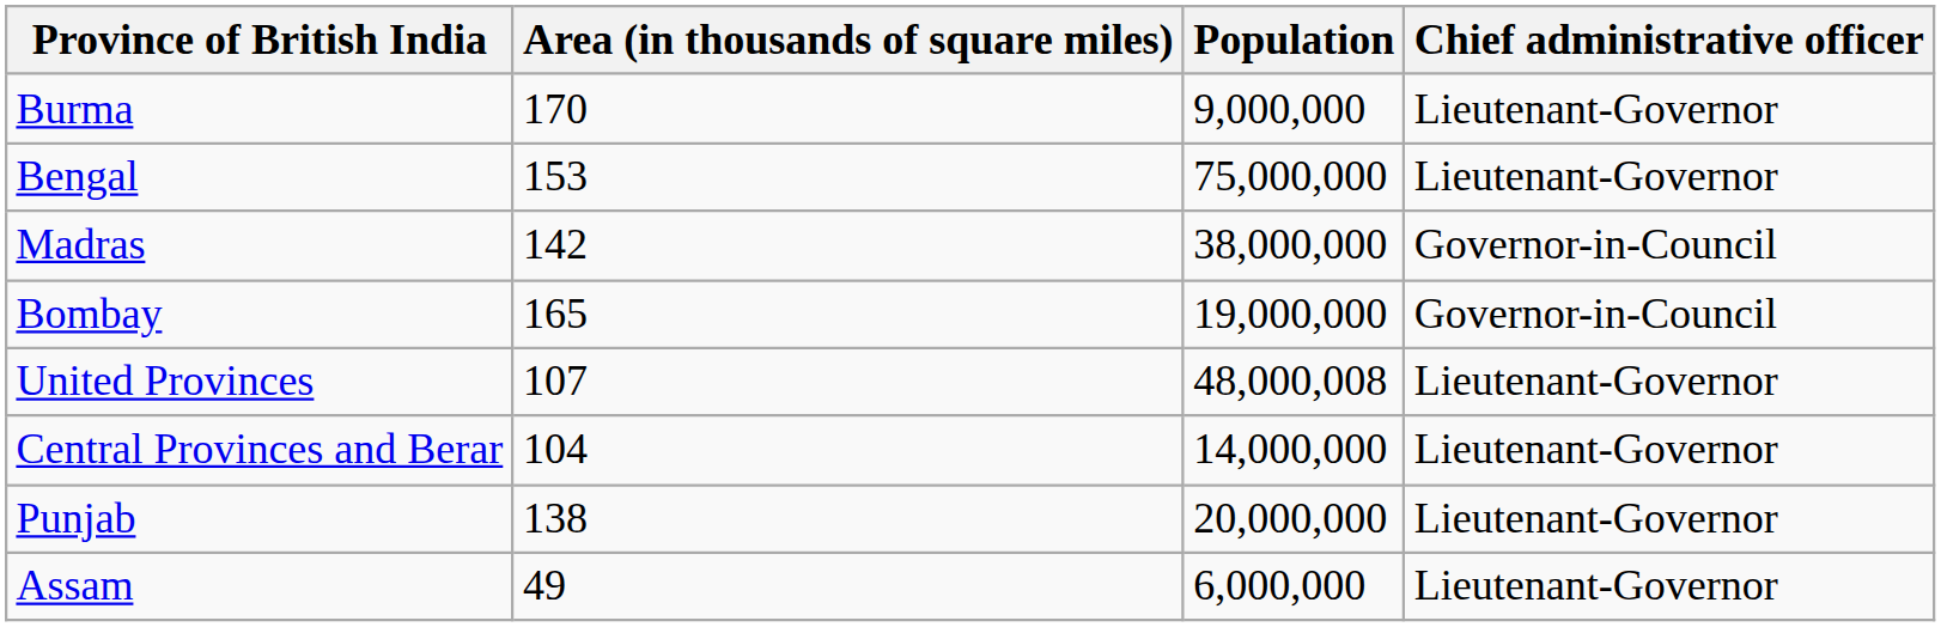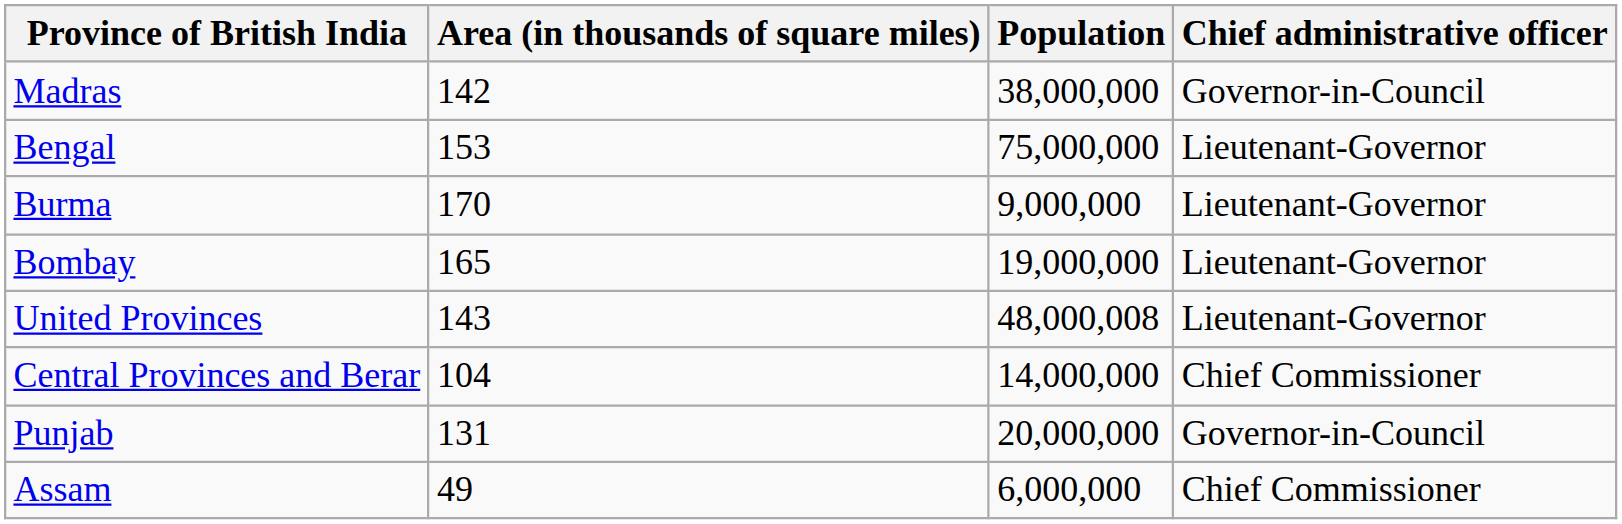 <table class=wikitable>
 <tr valign=bottom>
 <th>Province of British India</th>
 <th>Area (in thousands of square miles)</th>
 <th>Population</th>
 <th>Chief administrative officer</th>
 </tr>
 <tr>
-<td align="centr"><a href='#'>Burma</a></td>
-<td align="centr">170</td>
-<td align="centr">9,000,000</td>
-<td align="centr">Lieutenant-Governor</td>
+<td align="centr"><a href='#'>Madras</a></td>
+<td align="centr">142</td>
+<td align="centr">38,000,000</td>
+<td align="centr">Governor-in-Council</td>
 </tr>
 <tr>
 <td align="centr"><a href='#'>Bengal</a></td>
 <td align="centr">153</td>
 <td align="centr">75,000,000</td>
 <td align="centr">Lieutenant-Governor</td>
 </tr>
 <tr>
-<td align="centr"><a href='#'>Madras</a></td>
-<td align="centr">142</td>
-<td align="centr">38,000,000</td>
-<td align="centr">Governor-in-Council</td>
+<td align="centr"><a href='#'>Burma</a></td>
+<td align="centr">170</td>
+<td align="centr">9,000,000</td>
+<td align="centr">Lieutenant-Governor</td>
 </tr>
 <tr>
 <td align="centr"><a href='#'>Bombay</a></td>
 <td align="centr">165</td>
 <td align="centr">19,000,000</td>
-<td align="centr">Governor-in-Council</td>
+<td align="centr">Lieutenant-Governor</td>
 </tr>
 <tr>
 <td align="centr"><a href='#'>United Provinces</a></td>
-<td align="centr">107</td>
+<td align="centr">143</td>
 <td align="centr">48,000,008</td>
 <td align="centr">Lieutenant-Governor</td>
 </tr>
 <tr>
 <td align="centr"><a href='#'>Central Provinces and Berar</a></td>
 <td align="centr">104</td>
 <td align="centr">14,000,000</td>
-<td align="centr">Lieutenant-Governor</td>
+<td align="centr">Chief Commissioner</td>
 </tr>
 <tr>
 <td align="centr"><a href='#'>Punjab</a></td>
-<td align="centr">138</td>
+<td align="centr">131</td>
 <td align="centr">20,000,000</td>
-<td align="centr">Lieutenant-Governor</td>
+<td align="centr">Governor-in-Council</td>
 </tr>
 <tr>
 <td align="centr"><a href='#'>Assam</a></td>
 <td align="centr">49</td>
 <td align="centr">6,000,000</td>
-<td align="centr">Lieutenant-Governor</td>
+<td align="centr">Chief Commissioner</td>
 </tr>
 </table>
